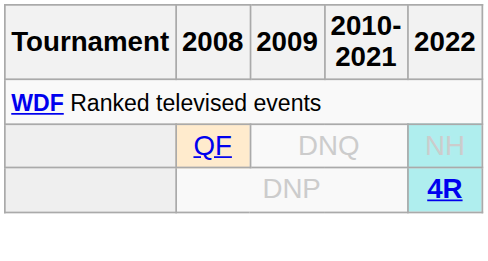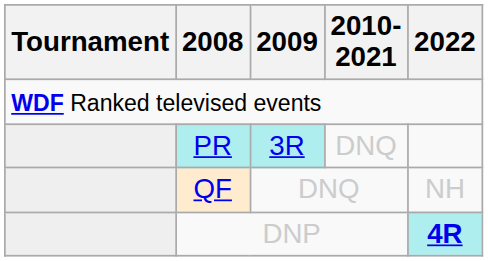 <table class="wikitable" style="width:20%; margin:0">
 <tr>
 <th>Tournament</th>
 <th>2008</th>
 <th>2009</th>
 <th>2010-2021</th>
 <th>2022</th>
 </tr>
 <tr>
 <td colspan="5" style="text-align:left"><small><strong><a href='#'>WDF</a> </strong>Ranked televised events</small></td>
 </tr>
 <tr>
 <td style="background:#efefef;"></td>
+<td style="text-align:center; background:#afeeee;"><a href='#'>PR</a></td>
+<td style="text-align:center; background:#afeeee;"><a href='#'>3R</a></td>
+<td style="text-align:center; color:#ccc;">DNQ</td>
+<td></td>
+</tr>
+<tr>
+<td style="background:#efefef;"></td>
 <td style="text-align:center; background:#ffebcd;"><a href='#'>QF</a></td>
 <td colspan="2" style="text-align:center; color:#ccc;">DNQ</td>
-<td style="background: paleturquoise; text-align:center; color:#ccc;">NH</td>
+<td style="text-align:center; color:#ccc;">NH</td>
 </tr>
 <tr>
 <td style="background:#efefef;"></td>
 <td colspan="3" style="text-align:center; color:#ccc;">DNP</td>
 <td style="text-align:center; background:#afeeee;"><strong><a href='#'>4R</a></strong></td>
 </tr>
 </table>
